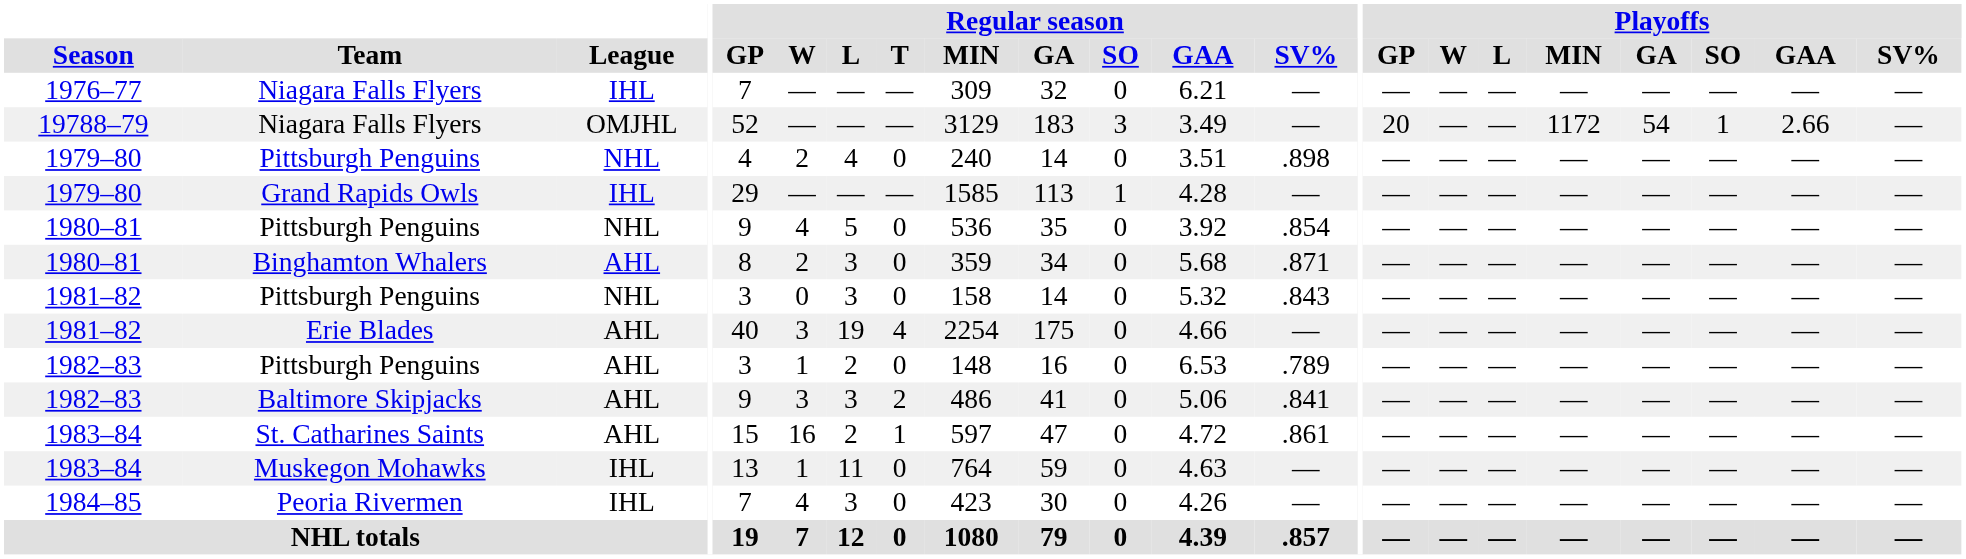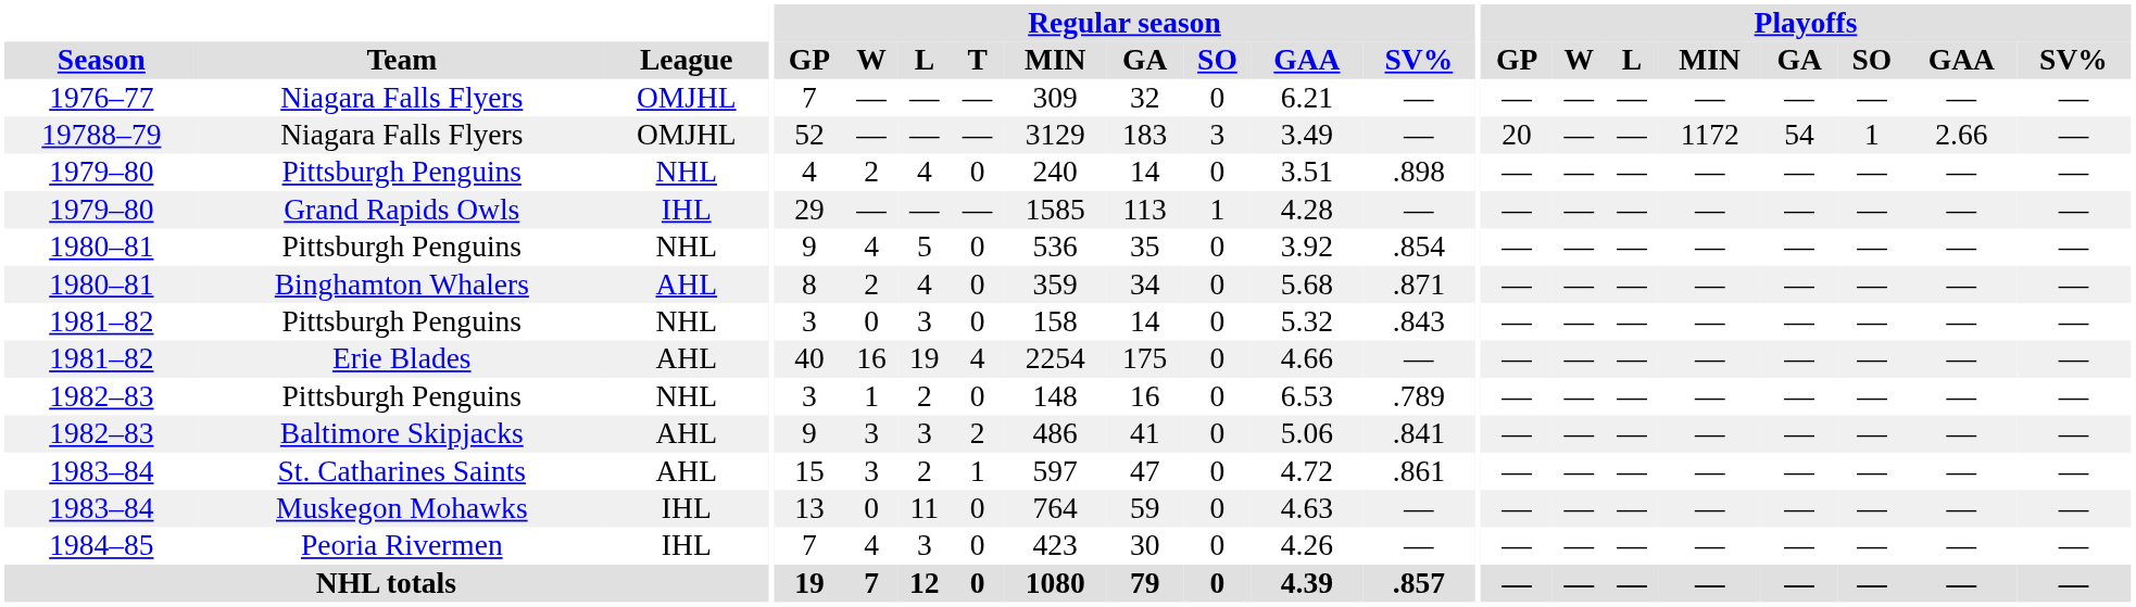 <table border="0" cellpadding="1" cellspacing="0" style="width:90%; text-align:center;">
 <tr bgcolor="#e0e0e0">
 <th colspan="3" bgcolor="#ffffff"></th>
 <th rowspan="99" bgcolor="#ffffff"></th>
 <th colspan="9" bgcolor="#e0e0e0"><a href='#'>Regular season</a></th>
 <th rowspan="99" bgcolor="#ffffff"></th>
 <th colspan="8" bgcolor="#e0e0e0"><a href='#'>Playoffs</a></th>
 </tr>
 <tr bgcolor="#e0e0e0">
 <th><a href='#'>Season</a></th>
 <th>Team</th>
 <th>League</th>
 <th>GP</th>
 <th>W</th>
 <th>L</th>
 <th>T</th>
 <th>MIN</th>
 <th>GA</th>
 <th><a href='#'>SO</a></th>
 <th><a href='#'>GAA</a></th>
 <th><a href='#'>SV%</a></th>
 <th>GP</th>
 <th>W</th>
 <th>L</th>
 <th>MIN</th>
 <th>GA</th>
 <th>SO</th>
 <th>GAA</th>
 <th>SV%</th>
 </tr>
 <tr>
 <td><a href='#'>1976–77</a></td>
 <td><a href='#'>Niagara Falls Flyers</a></td>
-<td><a href='#'>IHL</a></td>
+<td><a href='#'>OMJHL</a></td>
 <td>7</td>
 <td>—</td>
 <td>—</td>
 <td>—</td>
 <td>309</td>
 <td>32</td>
 <td>0</td>
 <td>6.21</td>
 <td>—</td>
 <td>—</td>
 <td>—</td>
 <td>—</td>
 <td>—</td>
 <td>—</td>
 <td>—</td>
 <td>—</td>
 <td>—</td>
 </tr>
 <tr bgcolor="#f0f0f0">
 <td><a href='#'>19788–79</a></td>
 <td>Niagara Falls Flyers</td>
 <td>OMJHL</td>
 <td>52</td>
 <td>—</td>
 <td>—</td>
 <td>—</td>
 <td>3129</td>
 <td>183</td>
 <td>3</td>
 <td>3.49</td>
 <td>—</td>
 <td>20</td>
 <td>—</td>
 <td>—</td>
 <td>1172</td>
 <td>54</td>
 <td>1</td>
 <td>2.66</td>
 <td>—</td>
 </tr>
 <tr>
 <td><a href='#'>1979–80</a></td>
 <td><a href='#'>Pittsburgh Penguins</a></td>
 <td><a href='#'>NHL</a></td>
 <td>4</td>
 <td>2</td>
 <td>4</td>
 <td>0</td>
 <td>240</td>
 <td>14</td>
 <td>0</td>
 <td>3.51</td>
 <td>.898</td>
 <td>—</td>
 <td>—</td>
 <td>—</td>
 <td>—</td>
 <td>—</td>
 <td>—</td>
 <td>—</td>
 <td>—</td>
 </tr>
 <tr bgcolor="#f0f0f0">
 <td><a href='#'>1979–80</a></td>
 <td><a href='#'>Grand Rapids Owls</a></td>
 <td><a href='#'>IHL</a></td>
 <td>29</td>
 <td>—</td>
 <td>—</td>
 <td>—</td>
 <td>1585</td>
 <td>113</td>
 <td>1</td>
 <td>4.28</td>
 <td>—</td>
 <td>—</td>
 <td>—</td>
 <td>—</td>
 <td>—</td>
 <td>—</td>
 <td>—</td>
 <td>—</td>
 <td>—</td>
 </tr>
 <tr>
 <td><a href='#'>1980–81</a></td>
 <td>Pittsburgh Penguins</td>
 <td>NHL</td>
 <td>9</td>
 <td>4</td>
 <td>5</td>
 <td>0</td>
 <td>536</td>
 <td>35</td>
 <td>0</td>
 <td>3.92</td>
 <td>.854</td>
 <td>—</td>
 <td>—</td>
 <td>—</td>
 <td>—</td>
 <td>—</td>
 <td>—</td>
 <td>—</td>
 <td>—</td>
 </tr>
 <tr bgcolor="#f0f0f0">
 <td><a href='#'>1980–81</a></td>
 <td><a href='#'>Binghamton Whalers</a></td>
 <td><a href='#'>AHL</a></td>
 <td>8</td>
 <td>2</td>
-<td>3</td>
+<td>4</td>
 <td>0</td>
 <td>359</td>
 <td>34</td>
 <td>0</td>
 <td>5.68</td>
 <td>.871</td>
 <td>—</td>
 <td>—</td>
 <td>—</td>
 <td>—</td>
 <td>—</td>
 <td>—</td>
 <td>—</td>
 <td>—</td>
 </tr>
 <tr>
 <td><a href='#'>1981–82</a></td>
 <td>Pittsburgh Penguins</td>
 <td>NHL</td>
 <td>3</td>
 <td>0</td>
 <td>3</td>
 <td>0</td>
 <td>158</td>
 <td>14</td>
 <td>0</td>
 <td>5.32</td>
 <td>.843</td>
 <td>—</td>
 <td>—</td>
 <td>—</td>
 <td>—</td>
 <td>—</td>
 <td>—</td>
 <td>—</td>
 <td>—</td>
 </tr>
 <tr bgcolor="#f0f0f0">
 <td><a href='#'>1981–82</a></td>
 <td><a href='#'>Erie Blades</a></td>
 <td>AHL</td>
 <td>40</td>
-<td>3</td>
+<td>16</td>
 <td>19</td>
 <td>4</td>
 <td>2254</td>
 <td>175</td>
 <td>0</td>
 <td>4.66</td>
 <td>—</td>
 <td>—</td>
 <td>—</td>
 <td>—</td>
 <td>—</td>
 <td>—</td>
 <td>—</td>
 <td>—</td>
 <td>—</td>
 </tr>
 <tr>
 <td><a href='#'>1982–83</a></td>
 <td>Pittsburgh Penguins</td>
-<td>AHL</td>
+<td>NHL</td>
 <td>3</td>
 <td>1</td>
 <td>2</td>
 <td>0</td>
 <td>148</td>
 <td>16</td>
 <td>0</td>
 <td>6.53</td>
 <td>.789</td>
 <td>—</td>
 <td>—</td>
 <td>—</td>
 <td>—</td>
 <td>—</td>
 <td>—</td>
 <td>—</td>
 <td>—</td>
 </tr>
 <tr bgcolor="#f0f0f0">
 <td><a href='#'>1982–83</a></td>
 <td><a href='#'>Baltimore Skipjacks</a></td>
 <td>AHL</td>
 <td>9</td>
 <td>3</td>
 <td>3</td>
 <td>2</td>
 <td>486</td>
 <td>41</td>
 <td>0</td>
 <td>5.06</td>
 <td>.841</td>
 <td>—</td>
 <td>—</td>
 <td>—</td>
 <td>—</td>
 <td>—</td>
 <td>—</td>
 <td>—</td>
 <td>—</td>
 </tr>
 <tr>
 <td><a href='#'>1983–84</a></td>
 <td><a href='#'>St. Catharines Saints</a></td>
 <td>AHL</td>
 <td>15</td>
-<td>16</td>
+<td>3</td>
 <td>2</td>
 <td>1</td>
 <td>597</td>
 <td>47</td>
 <td>0</td>
 <td>4.72</td>
 <td>.861</td>
 <td>—</td>
 <td>—</td>
 <td>—</td>
 <td>—</td>
 <td>—</td>
 <td>—</td>
 <td>—</td>
 <td>—</td>
 </tr>
 <tr bgcolor="#f0f0f0">
 <td><a href='#'>1983–84</a></td>
 <td><a href='#'>Muskegon Mohawks</a></td>
 <td>IHL</td>
 <td>13</td>
-<td>1</td>
+<td>0</td>
 <td>11</td>
 <td>0</td>
 <td>764</td>
 <td>59</td>
 <td>0</td>
 <td>4.63</td>
 <td>—</td>
 <td>—</td>
 <td>—</td>
 <td>—</td>
 <td>—</td>
 <td>—</td>
 <td>—</td>
 <td>—</td>
 <td>—</td>
 </tr>
 <tr>
 <td><a href='#'>1984–85</a></td>
 <td><a href='#'>Peoria Rivermen</a></td>
 <td>IHL</td>
 <td>7</td>
 <td>4</td>
 <td>3</td>
 <td>0</td>
 <td>423</td>
 <td>30</td>
 <td>0</td>
 <td>4.26</td>
 <td>—</td>
 <td>—</td>
 <td>—</td>
 <td>—</td>
 <td>—</td>
 <td>—</td>
 <td>—</td>
 <td>—</td>
 <td>—</td>
 </tr>
 <tr bgcolor="#e0e0e0">
 <th colspan=3>NHL totals</th>
 <th>19</th>
 <th>7</th>
 <th>12</th>
 <th>0</th>
 <th>1080</th>
 <th>79</th>
 <th>0</th>
 <th>4.39</th>
 <th>.857</th>
 <th>—</th>
 <th>—</th>
 <th>—</th>
 <th>—</th>
 <th>—</th>
 <th>—</th>
 <th>—</th>
 <th>—</th>
 </tr>
 </table>
